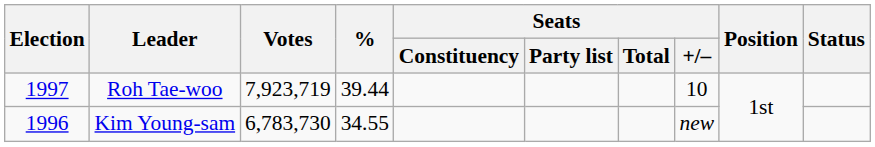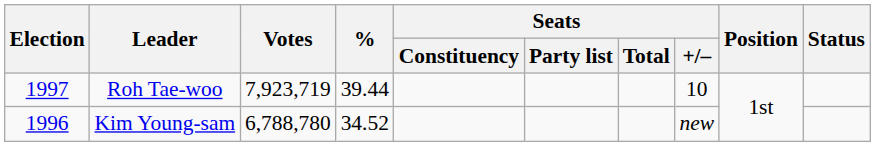 <table class="wikitable" style="text-align:center">
 <tr>
 <th rowspan="2">Election</th>
 <th rowspan="2">Leader</th>
 <th rowspan="2">Votes</th>
 <th rowspan="2">%</th>
 <th colspan="4">Seats</th>
 <th rowspan="2">Position</th>
 <th rowspan="2">Status</th>
 </tr>
 <tr>
 <th>Constituency</th>
 <th>Party list</th>
 <th>Total</th>
 <th>+/–</th>
 </tr>
 <tr>
 <td><a href='#'>1997</a></td>
 <td><a href='#'>Roh Tae-woo</a></td>
 <td>7,923,719</td>
 <td>39.44</td>
 <td></td>
 <td></td>
 <td></td>
 <td> 10</td>
 <td rowspan="2">1st</td>
 <td></td>
 </tr>
 <tr>
 <td><a href='#'>1996</a></td>
 <td><a href='#'>Kim Young-sam</a></td>
-<td>6,783,730</td>
-<td>34.55</td>
+<td>6,788,780</td>
+<td>34.52</td>
 <td></td>
 <td></td>
 <td></td>
 <td><em>new</em></td>
 <td></td>
 </tr>
 </table>
